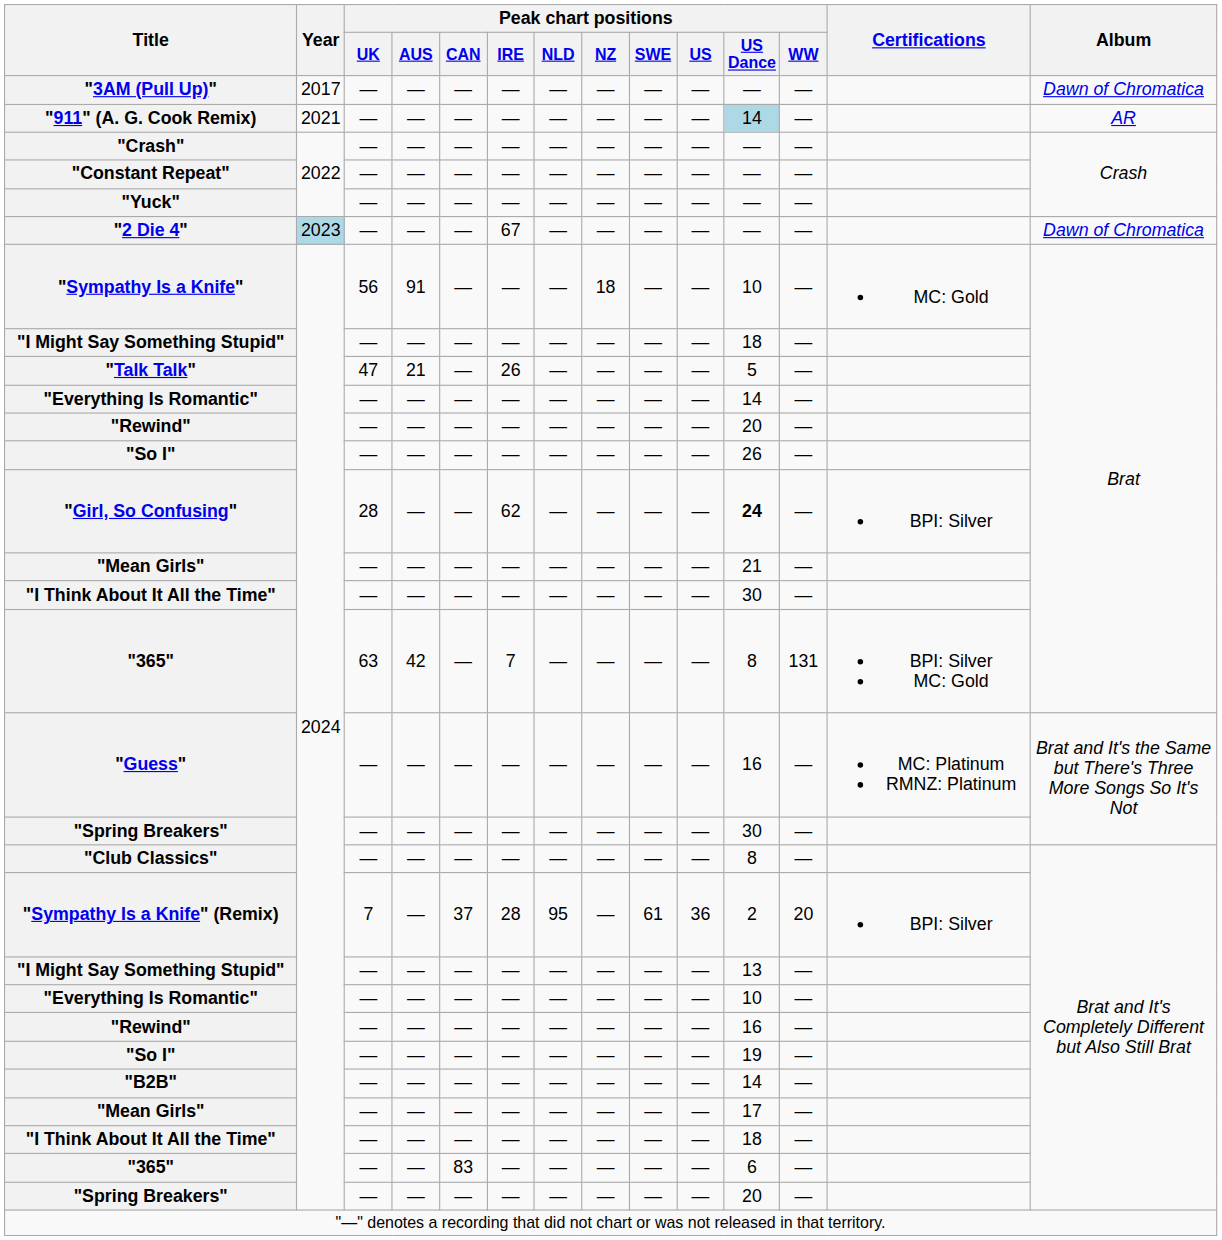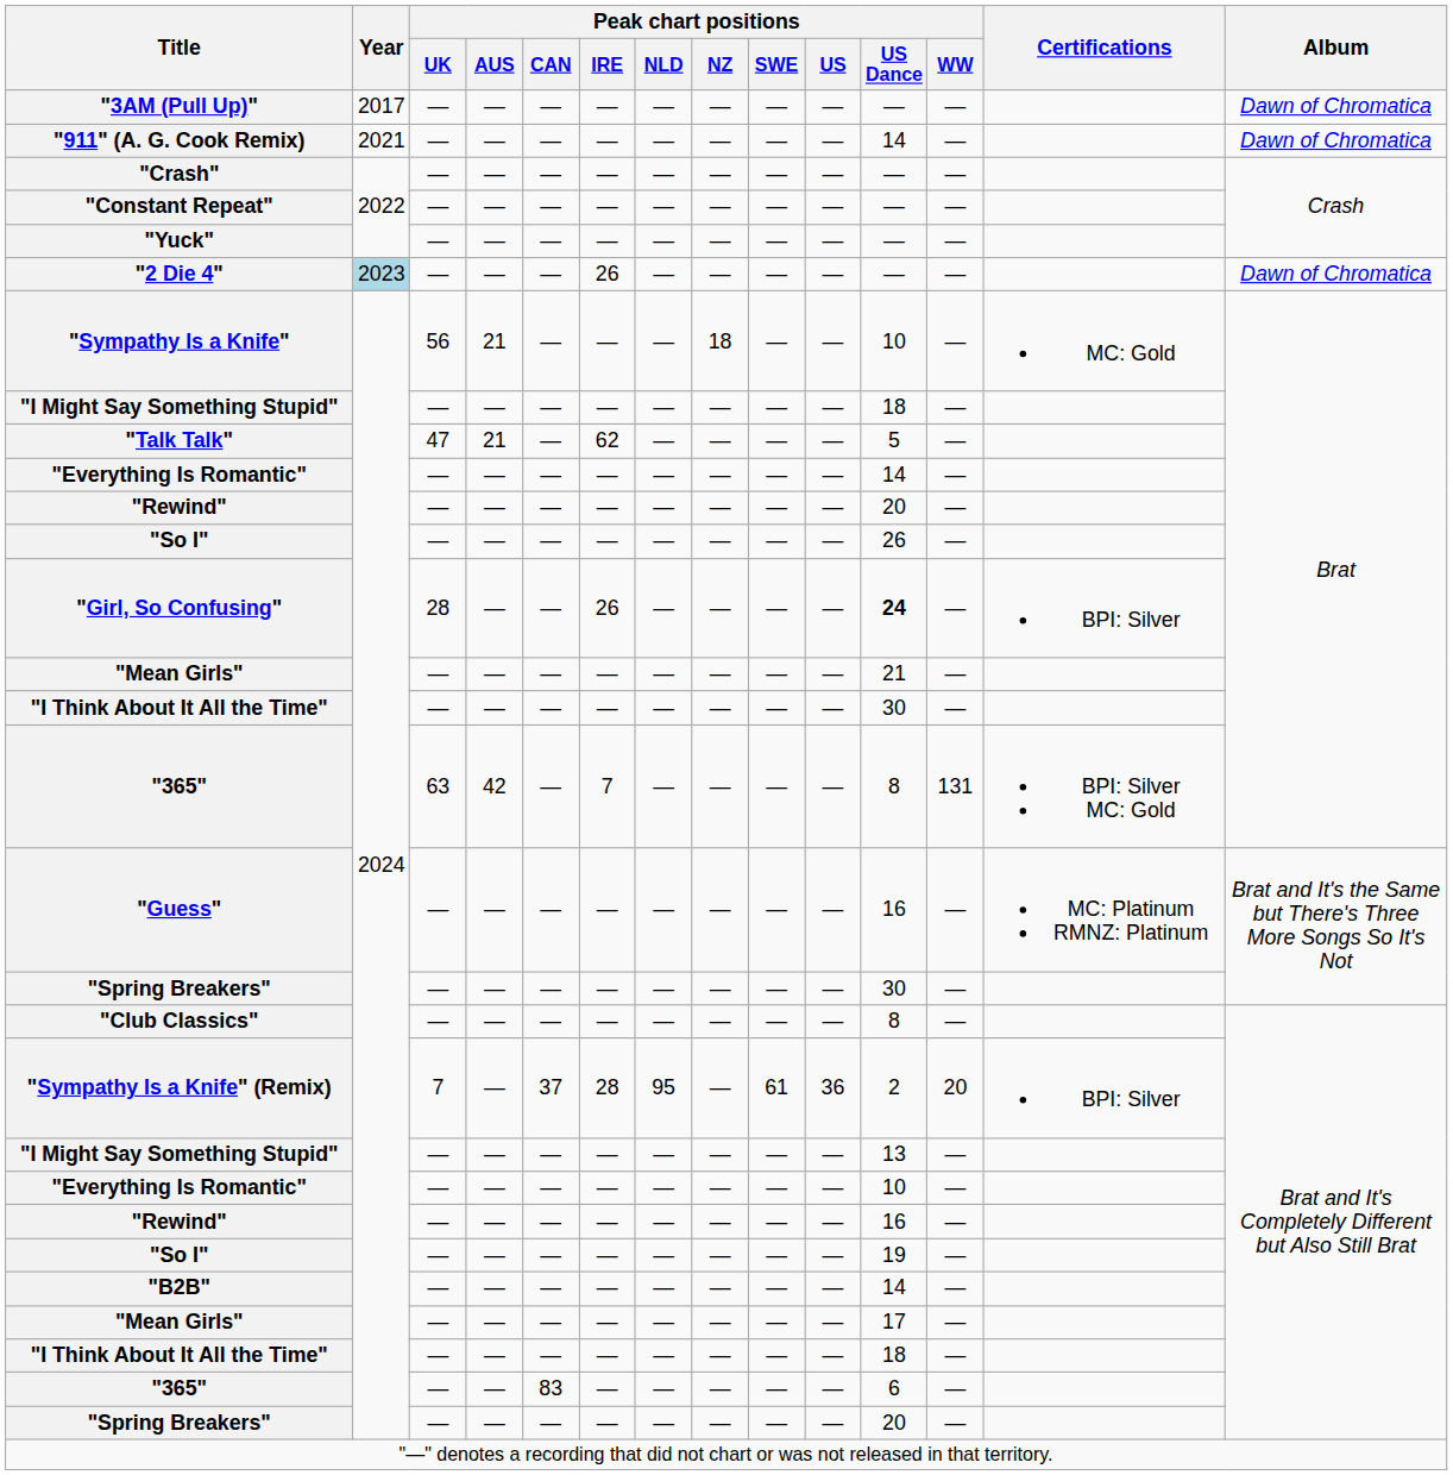 <table class="wikitable plainrowheaders" style="text-align:center;">
 <tr>
 <th scope="col" rowspan="2" style="width:16em;">Title</th>
 <th scope="col" rowspan="2">Year</th>
 <th scope="col" colspan="10">Peak chart positions</th>
 <th scope="col" rowspan="2" style="width:11em;"><a href='#'>Certifications</a></th>
 <th scope="col" rowspan="2" style="width:10em;">Album</th>
 </tr>
 <tr>
 <th scope="col" style="width:2.5em;font-size:90%;"><a href='#'>UK</a><br></th>
 <th scope="col" style="width:2.5em;font-size:90%;"><a href='#'>AUS</a><br></th>
 <th scope="col" style="width:2.5em;font-size:90%;"><a href='#'>CAN</a><br></th>
 <th scope="col" style="width:2.5em;font-size:90%;"><a href='#'>IRE</a><br></th>
 <th scope="col" style="width:2.5em;font-size:90%;"><a href='#'>NLD</a><br></th>
 <th scope="col" style="width:2.5em;font-size:90%;"><a href='#'>NZ</a><br></th>
 <th scope="col" style="width:2.5em;font-size:90%;"><a href='#'>SWE</a><br></th>
 <th scope="col" style="width:2.5em;font-size:90%;"><a href='#'>US</a><br></th>
 <th scope="col" style="width:2.5em;font-size:90%;"><a href='#'>US<br>Dance</a><br></th>
 <th scope="col" style="width:2.5em;font-size:90%;"><a href='#'>WW</a><br></th>
 </tr>
 <tr>
 <th scope="row">"<a href='#'>3AM (Pull Up)</a>"<br></th>
 <td>2017</td>
 <td>—</td>
 <td>—</td>
 <td>—</td>
 <td>—</td>
 <td>—</td>
 <td>—</td>
 <td>—</td>
 <td>—</td>
 <td>—</td>
 <td>—</td>
 <td></td>
 <td><em><a href='#'>Dawn of Chromatica</a></em></td>
 </tr>
 <tr>
 <th scope="row">"<a href='#'>911</a>" (A. G. Cook Remix)<br></th>
 <td>2021</td>
 <td>—</td>
 <td>—</td>
 <td>—</td>
 <td>—</td>
 <td>—</td>
 <td>—</td>
 <td>—</td>
 <td>—</td>
-<td style="background: lightblue;">14</td>
+<td>14</td>
 <td>—</td>
 <td></td>
-<td><em><a href='#'>AR</a></em></td>
+<td><em><a href='#'>Dawn of Chromatica</a></em></td>
 </tr>
 <tr>
 <th scope="row">"Crash"</th>
 <td rowspan="3">2022</td>
 <td>—</td>
 <td>—</td>
 <td>—</td>
 <td>—</td>
 <td>—</td>
 <td>—</td>
 <td>—</td>
 <td>—</td>
 <td>—</td>
 <td>—</td>
 <td></td>
 <td rowspan="3"><em>Crash</em></td>
 </tr>
 <tr>
 <th scope="row">"Constant Repeat"</th>
 <td>—</td>
 <td>—</td>
 <td>—</td>
 <td>—</td>
 <td>—</td>
 <td>—</td>
 <td>—</td>
 <td>—</td>
 <td>—</td>
 <td>—</td>
 <td></td>
 </tr>
 <tr>
 <th scope="row">"Yuck"</th>
 <td>—</td>
 <td>—</td>
 <td>—</td>
 <td>—</td>
 <td>—</td>
 <td>—</td>
 <td>—</td>
 <td>—</td>
 <td>—</td>
 <td>—</td>
 <td></td>
 </tr>
 <tr>
 <th scope="row">"<a href='#'>2 Die 4</a>"<br></th>
 <td style="background: lightblue;">2023</td>
 <td>—</td>
 <td>—</td>
 <td>—</td>
-<td>67</td>
+<td>26</td>
 <td>—</td>
 <td>—</td>
 <td>—</td>
 <td>—</td>
 <td>—</td>
 <td>—</td>
 <td></td>
 <td><em><a href='#'>Dawn of Chromatica</a></em></td>
 </tr>
 <tr>
 <th scope="row">"<a href='#'>Sympathy Is a Knife</a>"</th>
 <td rowspan="23">2024</td>
 <td>56</td>
-<td>91</td>
+<td>21</td>
 <td>—</td>
 <td>—</td>
 <td>—</td>
 <td>18</td>
 <td>—</td>
 <td>—</td>
 <td>10</td>
 <td>—</td>
 <td><br><ul><li>MC: Gold</li></ul></td>
 <td rowspan="10"><em>Brat</em></td>
 </tr>
 <tr>
 <th scope="row">"I Might Say Something Stupid"</th>
 <td>—</td>
 <td>—</td>
 <td>—</td>
 <td>—</td>
 <td>—</td>
 <td>—</td>
 <td>—</td>
 <td>—</td>
 <td>18</td>
 <td>—</td>
 <td></td>
 </tr>
 <tr>
 <th scope="row">"<a href='#'>Talk Talk</a>"</th>
 <td>47</td>
 <td>21</td>
 <td>—</td>
-<td>26</td>
+<td>62</td>
 <td>—</td>
 <td>—</td>
 <td>—</td>
 <td>—</td>
 <td>5</td>
 <td>—</td>
 <td></td>
 </tr>
 <tr>
 <th scope="row">"Everything Is Romantic"</th>
 <td>—</td>
 <td>—</td>
 <td>—</td>
 <td>—</td>
 <td>—</td>
 <td>—</td>
 <td>—</td>
 <td>—</td>
 <td>14</td>
 <td>—</td>
 <td></td>
 </tr>
 <tr>
 <th scope="row">"Rewind"</th>
 <td>—</td>
 <td>—</td>
 <td>—</td>
 <td>—</td>
 <td>—</td>
 <td>—</td>
 <td>—</td>
 <td>—</td>
 <td>20</td>
 <td>—</td>
 <td></td>
 </tr>
 <tr>
 <th scope="row">"So I"</th>
 <td>—</td>
 <td>—</td>
 <td>—</td>
 <td>—</td>
 <td>—</td>
 <td>—</td>
 <td>—</td>
 <td>—</td>
 <td>26</td>
 <td>—</td>
 <td></td>
 </tr>
 <tr>
 <th scope="row">"<a href='#'>Girl, So Confusing</a>"</th>
 <td>28</td>
 <td>—</td>
 <td>—</td>
-<td>62</td>
+<td>26</td>
 <td>—</td>
 <td>—</td>
 <td>—</td>
 <td>—</td>
 <td><strong>24</strong></td>
 <td>—</td>
 <td><br><ul><li>BPI: Silver</li></ul></td>
 </tr>
 <tr>
 <th scope="row">"Mean Girls"</th>
 <td>—</td>
 <td>—</td>
 <td>—</td>
 <td>—</td>
 <td>—</td>
 <td>—</td>
 <td>—</td>
 <td>—</td>
 <td>21</td>
 <td>—</td>
 <td></td>
 </tr>
 <tr>
 <th scope="row">"I Think About It All the Time"</th>
 <td>—</td>
 <td>—</td>
 <td>—</td>
 <td>—</td>
 <td>—</td>
 <td>—</td>
 <td>—</td>
 <td>—</td>
 <td>30</td>
 <td>—</td>
 <td></td>
 </tr>
 <tr>
 <th scope="row">"365"</th>
 <td>63</td>
 <td>42</td>
 <td>—</td>
 <td>7</td>
 <td>—</td>
 <td>—</td>
 <td>—</td>
 <td>—</td>
 <td>8</td>
 <td>131</td>
 <td><br><ul><li>BPI: Silver</li><li>MC: Gold</li></ul></td>
 </tr>
 <tr>
 <th scope="row">"<a href='#'>Guess</a>"</th>
 <td>—</td>
 <td>—</td>
 <td>—</td>
 <td>—</td>
 <td>—</td>
 <td>—</td>
 <td>—</td>
 <td>—</td>
 <td>16</td>
 <td>—</td>
 <td><br><ul><li>MC: Platinum</li><li>RMNZ: Platinum</li></ul></td>
 <td rowspan="2"><em>Brat and It's the Same but There's Three More Songs So It's Not</em></td>
 </tr>
 <tr>
 <th scope="row">"Spring Breakers"</th>
 <td>—</td>
 <td>—</td>
 <td>—</td>
 <td>—</td>
 <td>—</td>
 <td>—</td>
 <td>—</td>
 <td>—</td>
 <td>30</td>
 <td>—</td>
 <td></td>
 </tr>
 <tr>
 <th scope="row">"Club Classics"<br></th>
 <td>—</td>
 <td>—</td>
 <td>—</td>
 <td>—</td>
 <td>—</td>
 <td>—</td>
 <td>—</td>
 <td>—</td>
 <td>8</td>
 <td>—</td>
 <td></td>
 <td rowspan="11"><em>Brat and It's Completely Different but Also Still Brat</em></td>
 </tr>
 <tr>
 <th scope="row">"<a href='#'>Sympathy Is a Knife</a>" (Remix)<br></th>
 <td>7</td>
 <td>—</td>
 <td>37</td>
 <td>28</td>
 <td>95</td>
 <td>—</td>
 <td>61</td>
 <td>36</td>
 <td>2</td>
 <td>20</td>
 <td><br><ul><li>BPI: Silver</li></ul></td>
 </tr>
 <tr>
 <th scope="row">"I Might Say Something Stupid"<br></th>
 <td>—</td>
 <td>—</td>
 <td>—</td>
 <td>—</td>
 <td>—</td>
 <td>—</td>
 <td>—</td>
 <td>—</td>
 <td>13</td>
 <td>—</td>
 <td></td>
 </tr>
 <tr>
 <th scope="row">"Everything Is Romantic"<br></th>
 <td>—</td>
 <td>—</td>
 <td>—</td>
 <td>—</td>
 <td>—</td>
 <td>—</td>
 <td>—</td>
 <td>—</td>
 <td>10</td>
 <td>—</td>
 <td></td>
 </tr>
 <tr>
 <th scope="row">"Rewind"<br></th>
 <td>—</td>
 <td>—</td>
 <td>—</td>
 <td>—</td>
 <td>—</td>
 <td>—</td>
 <td>—</td>
 <td>—</td>
 <td>16</td>
 <td>—</td>
 <td></td>
 </tr>
 <tr>
 <th scope="row">"So I"<br></th>
 <td>—</td>
 <td>—</td>
 <td>—</td>
 <td>—</td>
 <td>—</td>
 <td>—</td>
 <td>—</td>
 <td>—</td>
 <td>19</td>
 <td>—</td>
 <td></td>
 </tr>
 <tr>
 <th scope="row">"B2B"<br></th>
 <td>—</td>
 <td>—</td>
 <td>—</td>
 <td>—</td>
 <td>—</td>
 <td>—</td>
 <td>—</td>
 <td>—</td>
 <td>14</td>
 <td>—</td>
 <td></td>
 </tr>
 <tr>
 <th scope="row">"Mean Girls"<br></th>
 <td>—</td>
 <td>—</td>
 <td>—</td>
 <td>—</td>
 <td>—</td>
 <td>—</td>
 <td>—</td>
 <td>—</td>
 <td>17</td>
 <td>—</td>
 <td></td>
 </tr>
 <tr>
 <th scope="row">"I Think About It All the Time"<br></th>
 <td>—</td>
 <td>—</td>
 <td>—</td>
 <td>—</td>
 <td>—</td>
 <td>—</td>
 <td>—</td>
 <td>—</td>
 <td>18</td>
 <td>—</td>
 <td></td>
 </tr>
 <tr>
 <th scope="row">"365"<br></th>
 <td>—</td>
 <td>—</td>
 <td>83</td>
 <td>—</td>
 <td>—</td>
 <td>—</td>
 <td>—</td>
 <td>—</td>
 <td>6</td>
 <td>—</td>
 <td></td>
 </tr>
 <tr>
 <th scope="row">"Spring Breakers"<br></th>
 <td>—</td>
 <td>—</td>
 <td>—</td>
 <td>—</td>
 <td>—</td>
 <td>—</td>
 <td>—</td>
 <td>—</td>
 <td>20</td>
 <td>—</td>
 <td></td>
 </tr>
 <tr>
 <td colspan="14" style="font-size:90%">"—" denotes a recording that did not chart or was not released in that territory.</td>
 </tr>
 </table>
